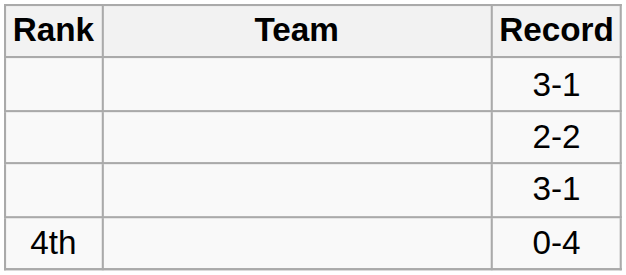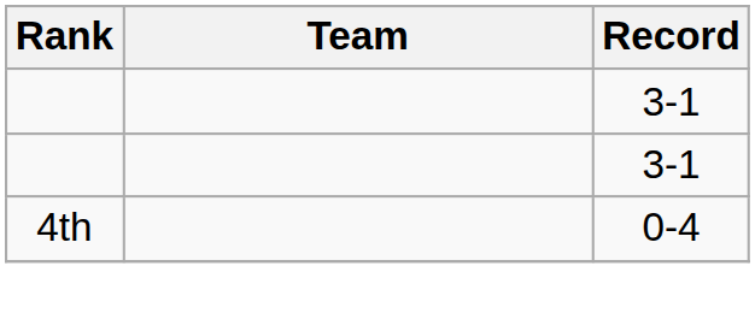 <table class=wikitable style="text-align:center;">
 <tr>
 <th>Rank</th>
 <th width=180>Team</th>
 <th>Record</th>
 </tr>
 <tr align=center>
 <td></td>
 <td align=left></td>
 <td>3-1</td>
 </tr>
 <tr align=center>
 <td></td>
 <td align=left></td>
-<td>2-2</td>
-</tr>
-<tr align=center>
-<td></td>
-<td align=left></td>
 <td>3-1</td>
 </tr>
 <tr align=center>
 <td>4th</td>
 <td align=left></td>
 <td>0-4</td>
 </tr>
 <tr align=center>
 </tr>
 </table>
